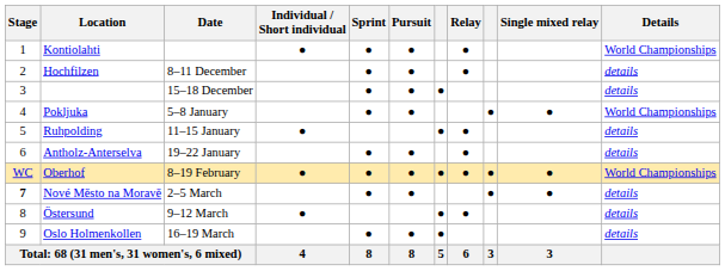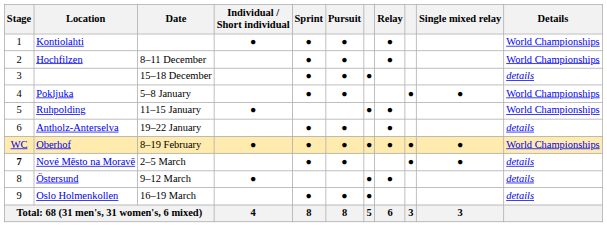 <table class="wikitable plainrowheaders" style="background:#fff; font-size:86%; line-height:16px; border:grey solid 1px; border-collapse:collapse;">
 <tr>
 <th>Stage</th>
 <th>Location</th>
 <th>Date</th>
 <th>Individual /<br>Short individual</th>
 <th>Sprint</th>
 <th>Pursuit</th>
 <th></th>
 <th>Relay</th>
 <th></th>
 <th>Single mixed relay</th>
 <th>Details</th>
 </tr>
 <tr style="text-align:center">
 <td>1</td>
 <td style="text-align:left"> <a href='#'>Kontiolahti</a></td>
 <td style="text-align:left"></td>
 <td>●</td>
 <td>●</td>
 <td>●</td>
 <td></td>
 <td>●</td>
 <td></td>
 <td></td>
 <td align="left"><a href='#'>World Championships</a></td>
 </tr>
 <tr style="text-align:center">
 <td>2</td>
 <td style="text-align:left"> <a href='#'>Hochfilzen</a></td>
 <td style="text-align:left">8–11 December</td>
 <td></td>
 <td>●</td>
 <td>●</td>
 <td></td>
 <td>●</td>
 <td></td>
 <td></td>
-<td style="text-align:left"><a href='#'><em>details</em></a></td>
+<td align="left"><a href='#'>World Championships</a></td>
 </tr>
 <tr style="text-align:center">
 <td>3</td>
 <td style="text-align:left"></td>
 <td style="text-align:left">15–18 December</td>
 <td></td>
 <td>●</td>
 <td>●</td>
 <td>●</td>
 <td></td>
 <td></td>
 <td></td>
 <td style="text-align:left"><a href='#'><em>details</em></a></td>
 </tr>
 <tr style="text-align:center">
 <td>4</td>
 <td style="text-align:left"> <a href='#'>Pokljuka</a></td>
 <td style="text-align:left">5–8 January</td>
 <td></td>
 <td>●</td>
 <td>●</td>
 <td></td>
 <td></td>
 <td>●</td>
 <td>●</td>
 <td align="left"><a href='#'>World Championships</a></td>
 </tr>
 <tr style="text-align:center">
 <td>5</td>
 <td style="text-align:left"> <a href='#'>Ruhpolding</a></td>
 <td style="text-align:left">11–15 January</td>
 <td>●</td>
 <td></td>
 <td></td>
 <td>●</td>
 <td>●</td>
 <td></td>
 <td></td>
-<td style="text-align:left"><a href='#'><em>details</em></a></td>
+<td align="left"><a href='#'>World Championships</a></td>
 </tr>
 <tr style="text-align:center">
 <td>6</td>
 <td style="text-align:left"> <a href='#'>Antholz-Anterselva</a></td>
 <td style="text-align:left">19–22 January</td>
 <td></td>
 <td>●</td>
 <td>●</td>
 <td></td>
 <td>●</td>
 <td></td>
 <td></td>
 <td style="text-align:left"><a href='#'><em>details</em></a></td>
 </tr>
 <tr align="center" style="background:#FFEBAD">
 <td><a href='#'>WC</a></td>
 <td align="left"> <a href='#'>Oberhof</a></td>
 <td align="left">8–19 February</td>
 <td>●</td>
 <td>●</td>
 <td>●</td>
 <td>●</td>
 <td>●</td>
 <td>●</td>
 <td>●</td>
 <td align="left"><a href='#'>World Championships</a></td>
 </tr>
 <tr style="text-align:center">
 <td><strong>7</strong></td>
 <td style="text-align:left"> <a href='#'>Nové Město na Moravě</a></td>
 <td style="text-align:left">2–5 March</td>
 <td></td>
 <td>●</td>
 <td>●</td>
 <td></td>
 <td></td>
 <td>●</td>
 <td>●</td>
 <td style="text-align:left"><a href='#'><em>details</em></a></td>
 </tr>
 <tr style="text-align:center">
 <td>8</td>
 <td style="text-align:left"> <a href='#'>Östersund</a></td>
 <td style="text-align:left">9–12 March</td>
 <td>●</td>
 <td></td>
 <td></td>
 <td>●</td>
 <td>●</td>
 <td></td>
 <td></td>
 <td style="text-align:left"><a href='#'><em>details</em></a></td>
 </tr>
 <tr style="text-align:center">
 <td>9</td>
 <td style="text-align:left"> <a href='#'>Oslo Holmenkollen</a></td>
 <td style="text-align:left">16–19 March</td>
 <td></td>
 <td>●</td>
 <td>●</td>
 <td>●</td>
 <td></td>
 <td></td>
 <td></td>
 <td style="text-align:left"><a href='#'><em>details</em></a></td>
 </tr>
 <tr style="text-align:center">
 <th colspan="3">Total: 68 (31 men's, 31 women's, 6 mixed)</th>
 <th>4</th>
 <th>8</th>
 <th>8</th>
 <th>5</th>
 <th>6</th>
 <th>3</th>
 <th>3</th>
 <th></th>
 </tr>
 </table>
